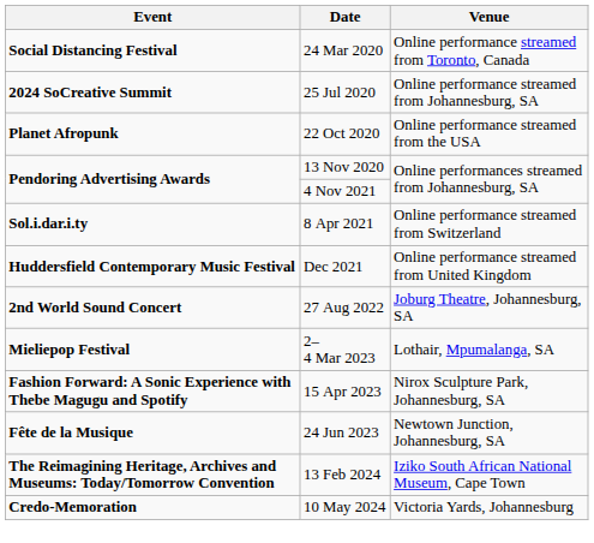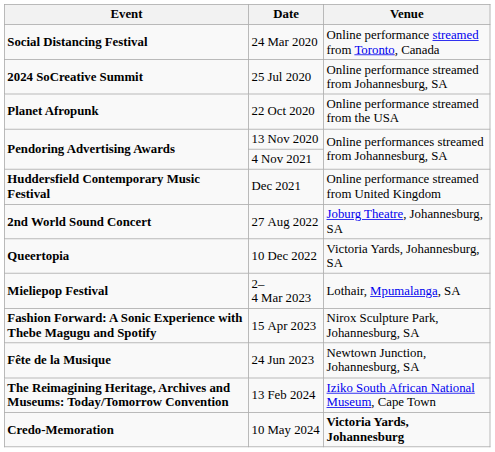 <table class="wikitable">
 <tr>
 <th>Event</th>
 <th>Date</th>
 <th>Venue</th>
 </tr>
 <tr>
 <td><strong>Social Distancing Festival</strong></td>
 <td>24 Mar 2020</td>
 <td>Online performance <a href='#'>streamed</a> from <a href='#'>Toronto</a>, Canada</td>
 </tr>
 <tr>
 <td><strong>2024 SoCreative Summit</strong></td>
 <td>25 Jul 2020</td>
 <td>Online performance streamed from Johannesburg, SA</td>
 </tr>
 <tr>
 <td><strong>Planet Afropunk</strong></td>
 <td>22 Oct 2020</td>
 <td>Online performance streamed from the USA</td>
 </tr>
 <tr>
 <td rowspan="2"><strong>Pendoring Advertising Awards</strong></td>
 <td>13 Nov 2020</td>
 <td rowspan="2">Online performances streamed from Johannesburg, SA</td>
 </tr>
 <tr>
 <td>4 Nov 2021</td>
 </tr>
 <tr>
-<td><strong>Sol.i.dar.i.ty</strong></td>
-<td>8 Apr 2021</td>
-<td>Online performance streamed from Switzerland</td>
-</tr>
-<tr>
 <td><strong>Huddersfield Contemporary Music Festival</strong></td>
 <td>Dec 2021</td>
 <td>Online performance streamed from United Kingdom</td>
 </tr>
 <tr>
 <td><strong>2nd World Sound Concert</strong></td>
 <td>27 Aug 2022</td>
 <td><a href='#'>Joburg Theatre</a>, Johannesburg, SA</td>
+</tr>
+<tr>
+<td><strong>Queertopia</strong></td>
+<td>10 Dec 2022</td>
+<td>Victoria Yards, Johannesburg, SA</td>
 </tr>
 <tr>
 <td><strong>Mieliepop Festival</strong></td>
 <td>2–4 Mar 2023</td>
 <td>Lothair, <a href='#'>Mpumalanga</a>, SA</td>
 </tr>
 <tr>
 <td><strong>Fashion Forward: A Sonic Experience with Thebe Magugu and Spotify</strong></td>
 <td>15 Apr 2023</td>
 <td>Nirox Sculpture Park, Johannesburg, SA</td>
 </tr>
 <tr>
 <td><strong>Fête de la Musique</strong></td>
 <td>24 Jun 2023</td>
 <td>Newtown Junction, Johannesburg, SA</td>
 </tr>
 <tr>
 <td><strong>The Reimagining Heritage, Archives and Museums: Today/Tomorrow Convention</strong></td>
 <td>13 Feb 2024</td>
 <td><a href='#'>Iziko South African National Museum</a>, Cape Town</td>
 </tr>
 <tr>
 <td><strong>Credo-Memoration</strong></td>
 <td>10 May 2024</td>
-<td>Victoria Yards, Johannesburg</td>
+<td><strong>Victoria Yards, Johannesburg</strong></td>
 </tr>
 </table>
